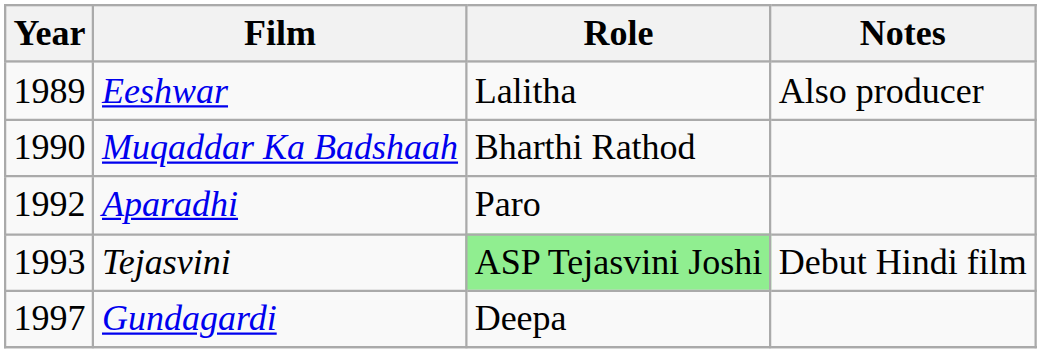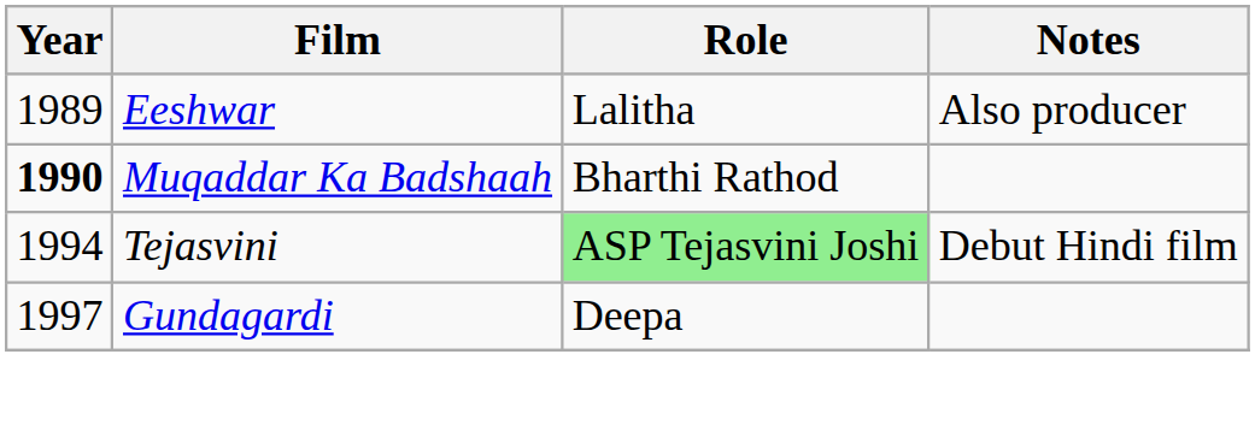 <table class="wikitable sortable">
 <tr style="background:#ccc; text-align:center;">
 <th>Year</th>
 <th>Film</th>
 <th>Role</th>
 <th>Notes</th>
 </tr>
 <tr>
 <td>1989</td>
 <td><em><a href='#'>Eeshwar</a></em></td>
 <td>Lalitha</td>
 <td>Also producer</td>
 </tr>
 <tr>
-<td>1990</td>
+<td><strong>1990</strong></td>
 <td><em><a href='#'>Muqaddar Ka Badshaah</a></em></td>
 <td>Bharthi Rathod</td>
 <td></td>
 </tr>
 <tr>
-<td>1992</td>
-<td><em><a href='#'>Aparadhi</a></em></td>
-<td>Paro</td>
-<td></td>
-</tr>
-<tr>
-<td>1993</td>
+<td>1994</td>
 <td><em>Tejasvini</em></td>
 <td style="background: lightgreen;">ASP Tejasvini Joshi</td>
 <td>Debut Hindi film</td>
 </tr>
 <tr>
 <td>1997</td>
 <td><em><a href='#'>Gundagardi</a></em></td>
 <td>Deepa</td>
 <td></td>
 </tr>
 <tr>
 </tr>
 </table>
